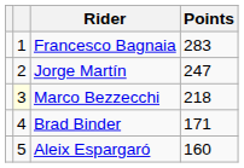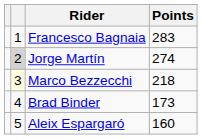 <table class="wikitable" style="font-size: 95%;">
 <tr>
 <th></th>
 <th></th>
 <th>Rider</th>
 <th>Points</th>
 </tr>
 <tr>
 <td></td>
 <td align=center>1</td>
 <td> <a href='#'>Francesco Bagnaia</a></td>
 <td align=left>283</td>
 </tr>
 <tr>
 <td></td>
-<td align=center>2</td>
+<td align=center style="background: lightgrey;">2</td>
 <td> <a href='#'>Jorge Martín</a></td>
-<td align=left>247</td>
+<td align=left>274</td>
 </tr>
 <tr>
 <td></td>
 <td align=center style="background: lightyellow;">3</td>
 <td> <a href='#'>Marco Bezzecchi</a></td>
 <td align=left>218</td>
 </tr>
 <tr>
 <td></td>
 <td align=center>4</td>
 <td> <a href='#'>Brad Binder</a></td>
-<td align=left>171</td>
+<td align=left>173</td>
 </tr>
 <tr>
 <td></td>
 <td align=center>5</td>
 <td> <a href='#'>Aleix Espargaró</a></td>
 <td align=left>160</td>
 </tr>
 </table>
